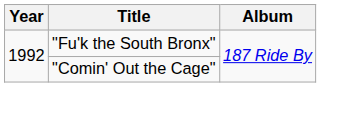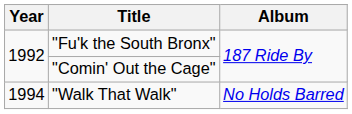 <table class="wikitable">
 <tr>
 <th>Year</th>
 <th>Title</th>
 <th>Album</th>
 </tr>
 <tr>
 <td rowspan="2">1992</td>
 <td>"Fu'k the South Bronx"</td>
 <td rowspan="2"><em><a href='#'>187 Ride By</a></em></td>
 </tr>
 <tr>
 <td>"Comin' Out the Cage"</td>
 </tr>
+<tr>
+<td>1994</td>
+<td>"Walk That Walk"</td>
+<td><em><a href='#'>No Holds Barred</a></em></td>
+</tr>
 </table>
